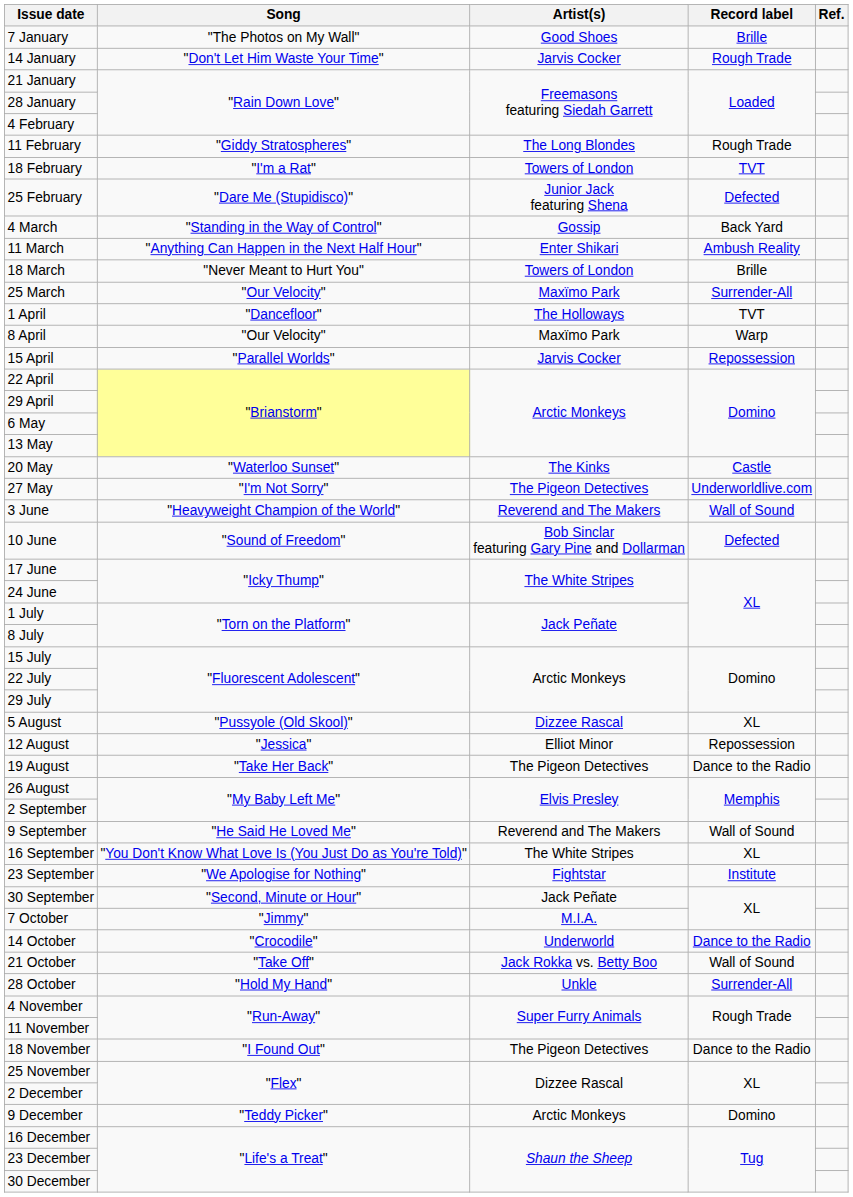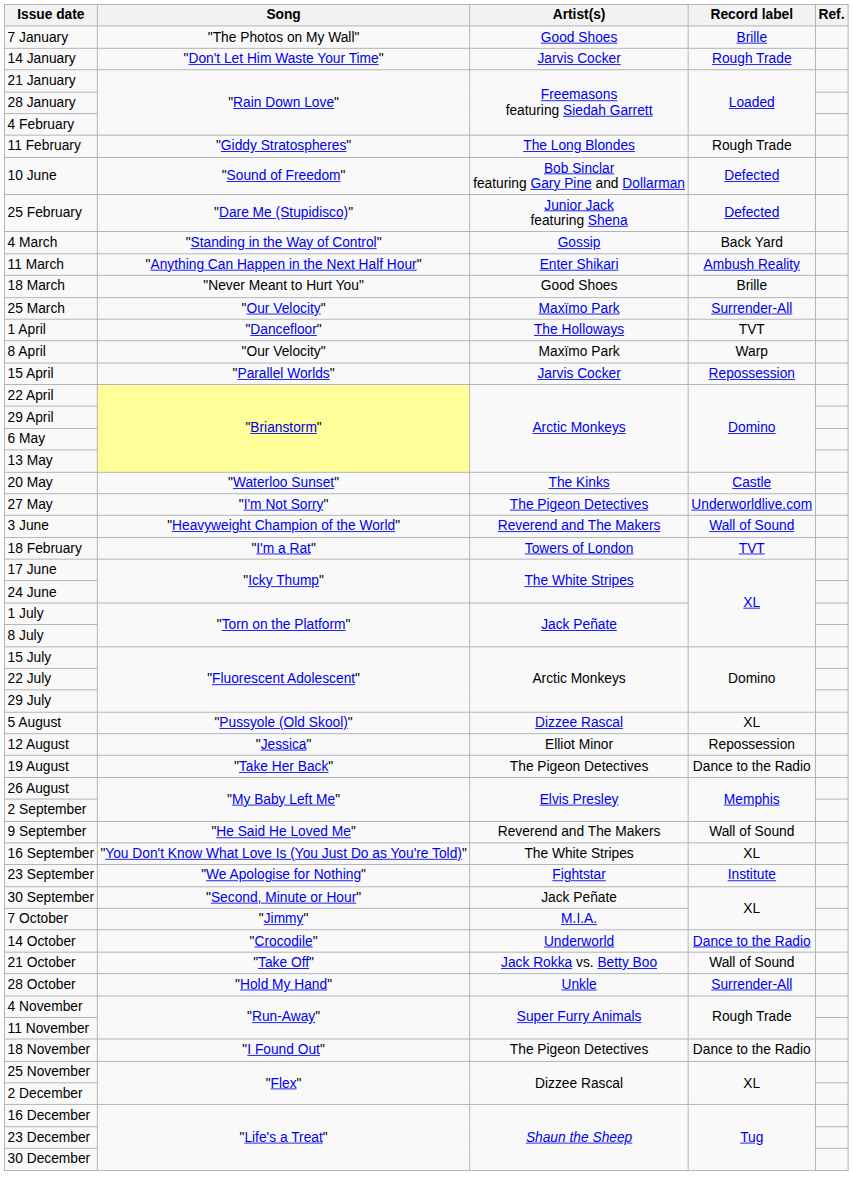 <table class="wikitable">
 <tr>
 <th style="text-align:center;">Issue date</th>
 <th style="text-align:center;">Song</th>
 <th style="text-align:center;">Artist(s)</th>
 <th style="text-align:center;">Record label</th>
 <th style="text-align:center;">Ref.</th>
 </tr>
 <tr>
 <td>7 January</td>
 <td align=center>"The Photos on My Wall"</td>
 <td align=center><a href='#'>Good Shoes</a></td>
 <td align=center><a href='#'>Brille</a></td>
 <td align=center></td>
 </tr>
 <tr>
 <td>14 January</td>
 <td align=center>"<a href='#'>Don't Let Him Waste Your Time</a>"</td>
 <td align=center><a href='#'>Jarvis Cocker</a></td>
 <td align=center><a href='#'>Rough Trade</a></td>
 <td align=center></td>
 </tr>
 <tr>
 <td>21 January</td>
 <td style="text-align:center;" rowspan="3">"<a href='#'>Rain Down Love</a>"</td>
 <td style="text-align:center;" rowspan="3"><a href='#'>Freemasons</a><br>featuring <a href='#'>Siedah Garrett</a></td>
 <td style="text-align:center;" rowspan="3"><a href='#'>Loaded</a></td>
 <td align=center></td>
 </tr>
 <tr>
 <td>28 January</td>
 <td align=center></td>
 </tr>
 <tr>
 <td>4 February</td>
 <td align=center></td>
 </tr>
 <tr>
 <td>11 February</td>
 <td align=center>"<a href='#'>Giddy Stratospheres</a>"</td>
 <td align=center><a href='#'>The Long Blondes</a></td>
 <td align=center>Rough Trade</td>
 <td align=center></td>
 </tr>
 <tr>
-<td>18 February</td>
-<td align=center>"<a href='#'>I'm a Rat</a>"</td>
-<td align=center><a href='#'>Towers of London</a></td>
-<td align=center><a href='#'>TVT</a></td>
+<td>10 June</td>
+<td align=center>"<a href='#'>Sound of Freedom</a>"</td>
+<td align=center><a href='#'>Bob Sinclar</a><br>featuring <a href='#'>Gary Pine</a> and <a href='#'>Dollarman</a></td>
+<td align=center><a href='#'>Defected</a></td>
 <td align=center></td>
 </tr>
 <tr>
 <td>25 February</td>
 <td align=center>"<a href='#'>Dare Me (Stupidisco)</a>"</td>
 <td align=center><a href='#'>Junior Jack</a><br>featuring <a href='#'>Shena</a></td>
 <td align=center><a href='#'>Defected</a></td>
 <td align=center></td>
 </tr>
 <tr>
 <td>4 March</td>
 <td align=center>"<a href='#'>Standing in the Way of Control</a>"</td>
 <td align=center><a href='#'>Gossip</a></td>
 <td align=center>Back Yard</td>
 <td align=center></td>
 </tr>
 <tr>
 <td>11 March</td>
 <td align=center>"<a href='#'>Anything Can Happen in the Next Half Hour</a>"</td>
 <td align=center><a href='#'>Enter Shikari</a></td>
 <td align=center><a href='#'>Ambush Reality</a></td>
 <td align=center></td>
 </tr>
 <tr>
 <td>18 March</td>
 <td align=center>"Never Meant to Hurt You"</td>
-<td align=center><a href='#'>Towers of London</a></td>
+<td align=center>Good Shoes</td>
 <td align=center>Brille</td>
 <td align=center></td>
 </tr>
 <tr>
 <td>25 March</td>
 <td align=center>"<a href='#'>Our Velocity</a>"</td>
 <td align=center><a href='#'>Maxïmo Park</a></td>
 <td align=center><a href='#'>Surrender-All</a></td>
 <td align=center></td>
 </tr>
 <tr>
 <td>1 April</td>
 <td align=center>"<a href='#'>Dancefloor</a>"</td>
 <td align=center><a href='#'>The Holloways</a></td>
 <td align=center>TVT</td>
 <td align=center></td>
 </tr>
 <tr>
 <td>8 April</td>
 <td align=center>"Our Velocity"</td>
 <td align=center>Maxïmo Park</td>
 <td align=center>Warp</td>
 <td align=center></td>
 </tr>
 <tr>
 <td>15 April</td>
 <td align=center>"<a href='#'>Parallel Worlds</a>"</td>
 <td align=center><a href='#'>Jarvis Cocker</a></td>
 <td align=center><a href='#'>Repossession</a></td>
 <td align=center></td>
 </tr>
 <tr>
 <td>22 April</td>
 <td style="text-align:center;" rowspan="4" bgcolor=#FFFF99>"<a href='#'>Brianstorm</a>" </td>
 <td style="text-align:center;" rowspan="4"><a href='#'>Arctic Monkeys</a></td>
 <td style="text-align:center;" rowspan="4"><a href='#'>Domino</a></td>
 <td align=center></td>
 </tr>
 <tr>
 <td>29 April</td>
 <td align=center></td>
 </tr>
 <tr>
 <td>6 May</td>
 <td align=center></td>
 </tr>
 <tr>
 <td>13 May</td>
 <td align=center></td>
 </tr>
 <tr>
 <td>20 May</td>
 <td align=center>"<a href='#'>Waterloo Sunset</a>"</td>
 <td align=center><a href='#'>The Kinks</a></td>
 <td align=center><a href='#'>Castle</a></td>
 <td align=center></td>
 </tr>
 <tr>
 <td>27 May</td>
 <td align=center>"<a href='#'>I'm Not Sorry</a>"</td>
 <td align=center><a href='#'>The Pigeon Detectives</a></td>
 <td align=center><a href='#'>Underworldlive.com</a></td>
 <td align=center></td>
 </tr>
 <tr>
 <td>3 June</td>
 <td align=center>"<a href='#'>Heavyweight Champion of the World</a>"</td>
 <td align=center><a href='#'>Reverend and The Makers</a></td>
 <td align=center><a href='#'>Wall of Sound</a></td>
 <td align=center></td>
 </tr>
 <tr>
-<td>10 June</td>
-<td align=center>"<a href='#'>Sound of Freedom</a>"</td>
-<td align=center><a href='#'>Bob Sinclar</a><br>featuring <a href='#'>Gary Pine</a> and <a href='#'>Dollarman</a></td>
-<td align=center><a href='#'>Defected</a></td>
+<td>18 February</td>
+<td align=center>"<a href='#'>I'm a Rat</a>"</td>
+<td align=center><a href='#'>Towers of London</a></td>
+<td align=center><a href='#'>TVT</a></td>
 <td align=center></td>
 </tr>
 <tr>
 <td>17 June</td>
 <td style="text-align:center;" rowspan="2">"<a href='#'>Icky Thump</a>"</td>
 <td style="text-align:center;" rowspan="2"><a href='#'>The White Stripes</a></td>
 <td style="text-align:center;" rowspan="4"><a href='#'>XL</a></td>
 <td align=center></td>
 </tr>
 <tr>
 <td>24 June</td>
 <td align=center></td>
 </tr>
 <tr>
 <td>1 July</td>
 <td style="text-align:center;" rowspan="2">"<a href='#'>Torn on the Platform</a>"</td>
 <td style="text-align:center;" rowspan="2"><a href='#'>Jack Peñate</a></td>
 <td align=center></td>
 </tr>
 <tr>
 <td>8 July</td>
 <td align=center></td>
 </tr>
 <tr>
 <td>15 July</td>
 <td style="text-align:center;" rowspan="3">"<a href='#'>Fluorescent Adolescent</a>"</td>
 <td style="text-align:center;" rowspan="3">Arctic Monkeys</td>
 <td style="text-align:center;" rowspan="3">Domino</td>
 <td align=center></td>
 </tr>
 <tr>
 <td>22 July</td>
 <td align=center></td>
 </tr>
 <tr>
 <td>29 July</td>
 <td align=center></td>
 </tr>
 <tr>
 <td>5 August</td>
 <td align=center>"<a href='#'>Pussyole (Old Skool)</a>"</td>
 <td align=center><a href='#'>Dizzee Rascal</a></td>
 <td align=center>XL</td>
 <td align=center></td>
 </tr>
 <tr>
 <td>12 August</td>
 <td align=center>"<a href='#'>Jessica</a>"</td>
 <td align=center>Elliot Minor</td>
 <td align=center>Repossession</td>
 <td align=center></td>
 </tr>
 <tr>
 <td>19 August</td>
 <td align=center>"<a href='#'>Take Her Back</a>"</td>
 <td align=center>The Pigeon Detectives</td>
 <td align=center>Dance to the Radio</td>
 <td align=center></td>
 </tr>
 <tr>
 <td>26 August</td>
 <td style="text-align:center;" rowspan="2">"<a href='#'>My Baby Left Me</a>"</td>
 <td style="text-align:center;" rowspan="2"><a href='#'>Elvis Presley</a></td>
 <td style="text-align:center;" rowspan="2"><a href='#'>Memphis</a></td>
 <td align=center></td>
 </tr>
 <tr>
 <td>2 September</td>
 <td align=center></td>
 </tr>
 <tr>
 <td>9 September</td>
 <td align=center>"<a href='#'>He Said He Loved Me</a>"</td>
 <td align=center>Reverend and The Makers</td>
 <td align=center>Wall of Sound</td>
 <td align=center></td>
 </tr>
 <tr>
 <td>16 September</td>
 <td align=center>"<a href='#'>You Don't Know What Love Is (You Just Do as You're Told)</a>"</td>
 <td align=center>The White Stripes</td>
 <td align=center>XL</td>
 <td align=center></td>
 </tr>
 <tr>
 <td>23 September</td>
 <td align=center>"<a href='#'>We Apologise for Nothing</a>"</td>
 <td align=center><a href='#'>Fightstar</a></td>
 <td align=center><a href='#'>Institute</a></td>
 <td align=center></td>
 </tr>
 <tr>
 <td>30 September</td>
 <td align=center>"<a href='#'>Second, Minute or Hour</a>"</td>
 <td align=center>Jack Peñate</td>
 <td style="text-align:center;" rowspan="2">XL</td>
 <td align=center></td>
 </tr>
 <tr>
 <td>7 October</td>
 <td align=center>"<a href='#'>Jimmy</a>"</td>
 <td align=center><a href='#'>M.I.A.</a></td>
 <td align=center></td>
 </tr>
 <tr>
 <td>14 October</td>
 <td align=center>"<a href='#'>Crocodile</a>"</td>
 <td align=center><a href='#'>Underworld</a></td>
 <td align=center><a href='#'>Dance to the Radio</a></td>
 <td align=center></td>
 </tr>
 <tr>
 <td>21 October</td>
 <td align=center>"<a href='#'>Take Off</a>"</td>
 <td align=center><a href='#'>Jack Rokka</a> vs. <a href='#'>Betty Boo</a></td>
 <td align=center>Wall of Sound</td>
 <td align=center></td>
 </tr>
 <tr>
 <td>28 October</td>
 <td align=center>"<a href='#'>Hold My Hand</a>"</td>
 <td align=center><a href='#'>Unkle</a></td>
 <td align=center><a href='#'>Surrender-All</a></td>
 <td align=center></td>
 </tr>
 <tr>
 <td>4 November</td>
 <td style="text-align:center;" rowspan="2">"<a href='#'>Run-Away</a>"</td>
 <td style="text-align:center;" rowspan="2"><a href='#'>Super Furry Animals</a></td>
 <td style="text-align:center;" rowspan="2">Rough Trade</td>
 <td align=center></td>
 </tr>
 <tr>
 <td>11 November</td>
 <td align=center></td>
 </tr>
 <tr>
 <td>18 November</td>
 <td align=center>"<a href='#'>I Found Out</a>"</td>
 <td align=center>The Pigeon Detectives</td>
 <td align=center>Dance to the Radio</td>
 <td align=center></td>
 </tr>
 <tr>
 <td>25 November</td>
 <td style="text-align:center;" rowspan="2">"<a href='#'>Flex</a>"</td>
 <td style="text-align:center;" rowspan="2">Dizzee Rascal</td>
 <td style="text-align:center;" rowspan="2">XL</td>
 <td align=center></td>
 </tr>
 <tr>
 <td>2 December</td>
 <td align=center></td>
 </tr>
 <tr>
-<td>9 December</td>
-<td align=center>"<a href='#'>Teddy Picker</a>"</td>
-<td align=center>Arctic Monkeys</td>
-<td align=center>Domino</td>
-<td align=center></td>
-</tr>
-<tr>
 <td>16 December</td>
 <td style="text-align:center;" rowspan="3">"<a href='#'>Life's a Treat</a>"</td>
 <td style="text-align:center;" rowspan="3"><em><a href='#'>Shaun the Sheep</a></em></td>
 <td style="text-align:center;" rowspan="3"><a href='#'>Tug</a></td>
 <td align=center></td>
 </tr>
 <tr>
 <td>23 December</td>
 <td align=center></td>
 </tr>
 <tr>
 <td>30 December</td>
 <td align=center></td>
 </tr>
 </table>
